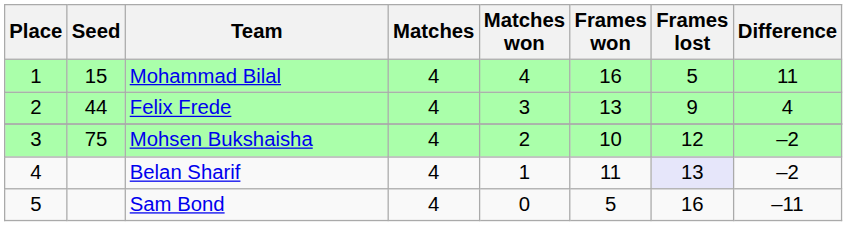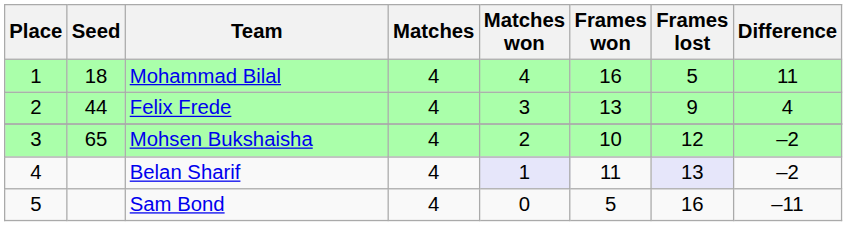 <table class="wikitable" style="text-align: center;">
 <tr>
 <th width=20>Place</th>
 <th width=20>Seed</th>
 <th width=200>Team</th>
 <th width=20>Matches</th>
 <th width=20>Matches won</th>
 <th width=20>Frames won</th>
 <th width=20>Frames lost</th>
 <th width=20>Difference</th>
 </tr>
 <tr style="background:#aaffaa;">
 <td>1</td>
-<td>15</td>
+<td>18</td>
 <td style="text-align:left;"> <a href='#'>Mohammad Bilal</a></td>
 <td>4</td>
 <td>4</td>
 <td>16</td>
 <td>5</td>
 <td>11</td>
 </tr>
 <tr style="background:#aaffaa;">
 <td>2</td>
 <td>44</td>
 <td style="text-align:left;"> <a href='#'>Felix Frede</a></td>
 <td>4</td>
 <td>3</td>
 <td>13</td>
 <td>9</td>
 <td>4</td>
 </tr>
 <tr>
 </tr>
 <tr style="background:#aaffaa;">
 <td>3</td>
-<td>75</td>
+<td>65</td>
 <td style="text-align:left;"> <a href='#'>Mohsen Bukshaisha</a></td>
 <td>4</td>
 <td>2</td>
 <td>10</td>
 <td>12</td>
 <td>–2</td>
 </tr>
 <tr>
 <td>4</td>
 <td></td>
 <td style="text-align:left;"> <a href='#'>Belan Sharif</a></td>
 <td>4</td>
-<td>1</td>
+<td style="background: lavender;">1</td>
 <td>11</td>
 <td style="background: lavender;">13</td>
 <td>–2</td>
 </tr>
 <tr>
 <td>5</td>
 <td></td>
 <td style="text-align:left;"> <a href='#'>Sam Bond</a></td>
 <td>4</td>
 <td>0</td>
 <td>5</td>
 <td>16</td>
 <td>–11</td>
 </tr>
 </table>
